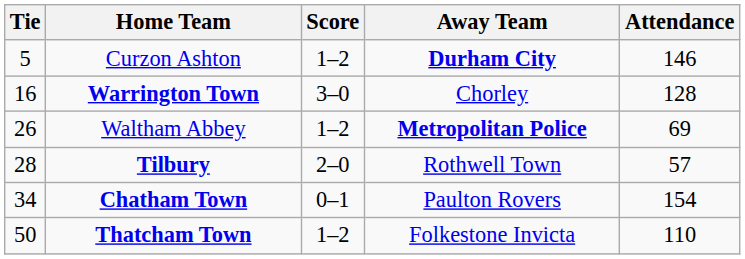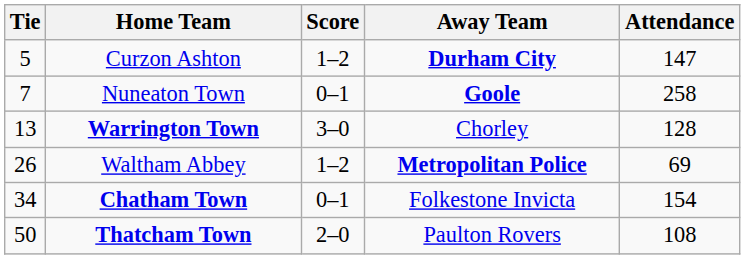 <table class="wikitable" style="text-align:center;">
 <tr>
 <th width=20>Tie</th>
 <th width=175>Home Team</th>
 <th width=20>Score</th>
 <th width=175>Away Team</th>
 <th width=20>Attendance</th>
 </tr>
 <tr>
 <td>5</td>
 <td><a href='#'>Curzon Ashton</a></td>
 <td>1–2</td>
 <td><strong><a href='#'>Durham City</a></strong></td>
-<td>146</td>
+<td>147</td>
 </tr>
 <tr>
-<td>16</td>
+<td>7</td>
+<td><a href='#'>Nuneaton Town</a></td>
+<td>0–1</td>
+<td><strong><a href='#'>Goole</a></strong></td>
+<td>258</td>
+</tr>
+<tr>
+<td>13</td>
 <td><strong><a href='#'>Warrington Town</a></strong></td>
 <td>3–0</td>
 <td><a href='#'>Chorley</a></td>
 <td>128</td>
 </tr>
 <tr>
 <td>26</td>
 <td><a href='#'>Waltham Abbey</a></td>
 <td>1–2</td>
 <td><strong><a href='#'>Metropolitan Police</a></strong></td>
 <td>69</td>
 </tr>
 <tr>
-<td>28</td>
-<td><strong><a href='#'>Tilbury</a></strong></td>
-<td>2–0</td>
-<td><a href='#'>Rothwell Town</a></td>
-<td>57</td>
-</tr>
-<tr>
 <td>34</td>
 <td><strong><a href='#'>Chatham Town</a></strong></td>
 <td>0–1</td>
-<td><a href='#'>Paulton Rovers</a></td>
+<td><a href='#'>Folkestone Invicta</a></td>
 <td>154</td>
 </tr>
 <tr>
 <td>50</td>
 <td><strong><a href='#'>Thatcham Town</a></strong></td>
-<td>1–2</td>
-<td><a href='#'>Folkestone Invicta</a></td>
-<td>110</td>
+<td>2–0</td>
+<td><a href='#'>Paulton Rovers</a></td>
+<td>108</td>
 </tr>
 </table>
